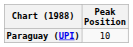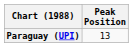 <table class="wikitable sortable plainrowheaders" style="text-align:center;">
 <tr>
 <th>Chart (1988)</th>
 <th>Peak<br>Position</th>
 </tr>
 <tr>
 <th scope="row">Paraguay (<a href='#'>UPI</a>)</th>
-<td style="text-align:center;">10</td>
+<td style="text-align:center;">13</td>
 </tr>
 </table>
